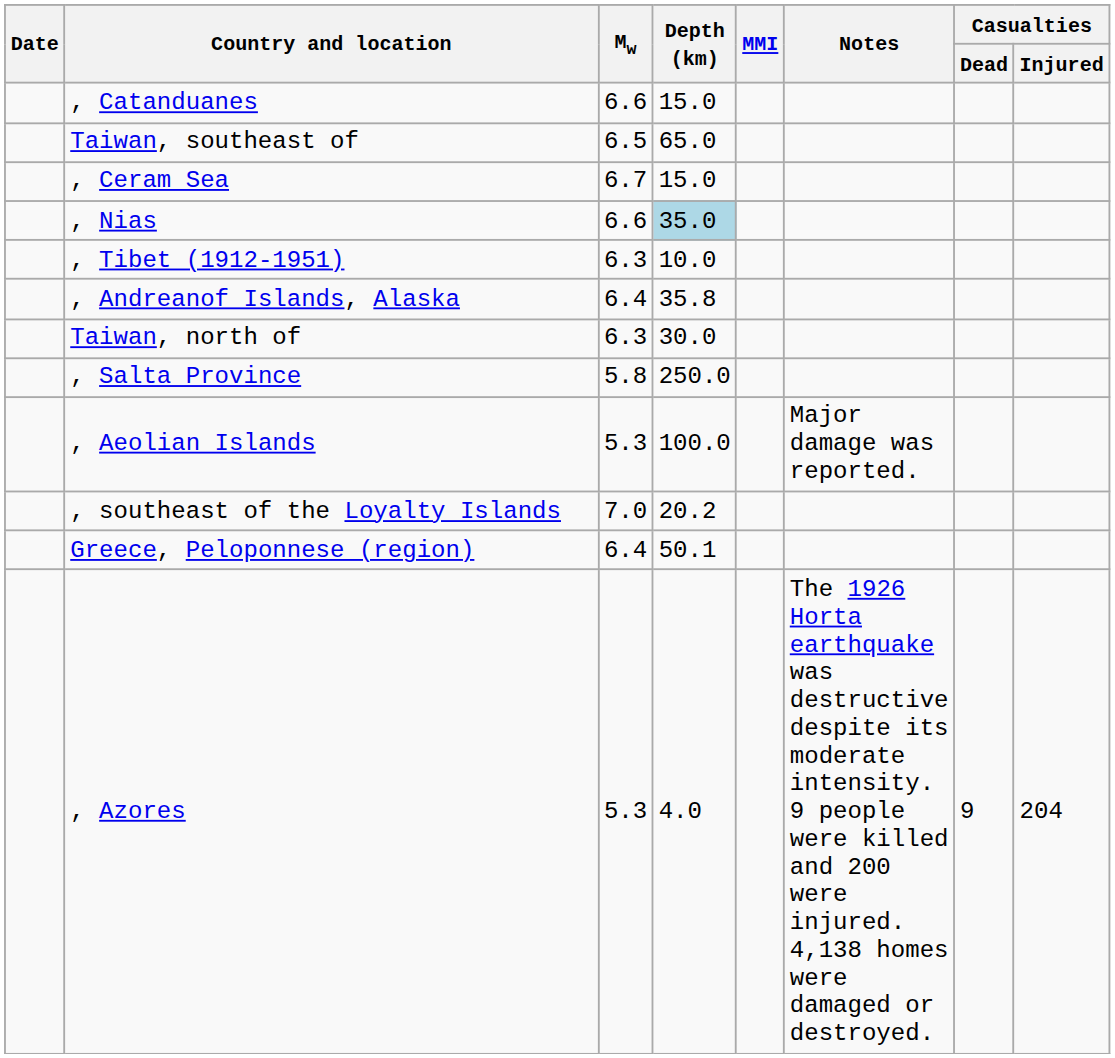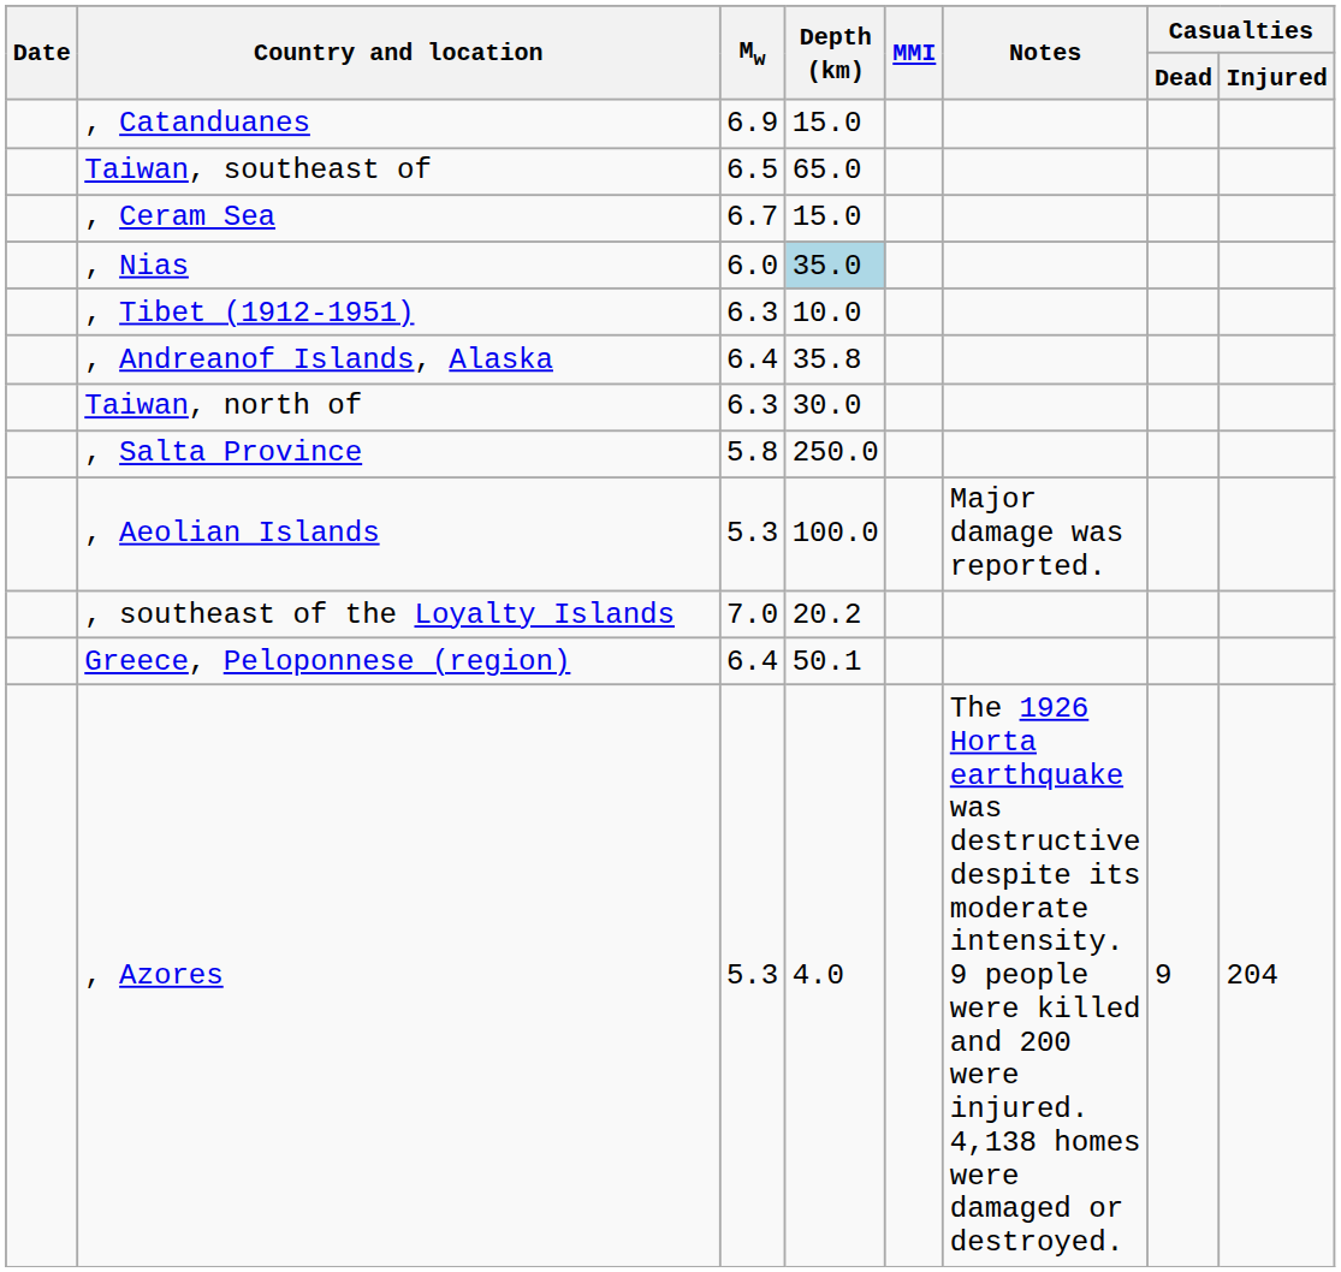 <table class="wikitable sortable sort-under" style="border:1px black; margin-left:1em;">
 <tr>
 <th rowspan="2"><small>Date</small></th>
 <th rowspan="2" style="width: 310px"><small>Country and location</small></th>
 <th rowspan="2"><small>M<sub>w</sub></small></th>
 <th rowspan="2"><small>Depth (km)</small></th>
 <th rowspan="2"><small><a href='#'>MMI</a></small></th>
 <th rowspan="2" class="unsortable"><small>Notes</small></th>
 <th colspan="2"><small>Casualties</small></th>
 </tr>
 <tr>
 <th><small>Dead</small></th>
 <th><small>Injured</small></th>
 </tr>
 <tr>
 <td></td>
 <td>, <a href='#'>Catanduanes</a></td>
-<td>6.6</td>
+<td>6.9</td>
 <td>15.0</td>
 <td></td>
 <td></td>
 <td></td>
 <td></td>
 </tr>
 <tr>
 <td></td>
 <td> <a href='#'>Taiwan</a>, southeast of</td>
 <td>6.5</td>
 <td>65.0</td>
 <td></td>
 <td></td>
 <td></td>
 <td></td>
 </tr>
 <tr>
 <td></td>
 <td>, <a href='#'>Ceram Sea</a></td>
 <td>6.7</td>
 <td>15.0</td>
 <td></td>
 <td></td>
 <td></td>
 <td></td>
 </tr>
 <tr>
 <td></td>
 <td>, <a href='#'>Nias</a></td>
-<td>6.6</td>
+<td>6.0</td>
 <td style="background: lightblue;">35.0</td>
 <td></td>
 <td></td>
 <td></td>
 <td></td>
 </tr>
 <tr>
 <td></td>
 <td>, <a href='#'>Tibet (1912-1951)</a></td>
 <td>6.3</td>
 <td>10.0</td>
 <td></td>
 <td></td>
 <td></td>
 <td></td>
 </tr>
 <tr>
 <td></td>
 <td>, <a href='#'>Andreanof Islands</a>, <a href='#'>Alaska</a></td>
 <td>6.4</td>
 <td>35.8</td>
 <td></td>
 <td></td>
 <td></td>
 <td></td>
 </tr>
 <tr>
 <td></td>
 <td> <a href='#'>Taiwan</a>, north of</td>
 <td>6.3</td>
 <td>30.0</td>
 <td></td>
 <td></td>
 <td></td>
 <td></td>
 </tr>
 <tr>
 <td></td>
 <td>, <a href='#'>Salta Province</a></td>
 <td>5.8</td>
 <td>250.0</td>
 <td></td>
 <td></td>
 <td></td>
 <td></td>
 </tr>
 <tr>
 <td></td>
 <td>, <a href='#'>Aeolian Islands</a></td>
 <td>5.3</td>
 <td>100.0</td>
 <td></td>
 <td>Major damage was reported.</td>
 <td></td>
 <td></td>
 </tr>
 <tr>
 <td></td>
 <td>, southeast of the <a href='#'>Loyalty Islands</a></td>
 <td>7.0</td>
 <td>20.2</td>
 <td></td>
 <td></td>
 <td></td>
 <td></td>
 </tr>
 <tr>
 <td></td>
 <td> <a href='#'>Greece</a>, <a href='#'>Peloponnese (region)</a></td>
 <td>6.4</td>
 <td>50.1</td>
 <td></td>
 <td></td>
 <td></td>
 <td></td>
 </tr>
 <tr>
 <td></td>
 <td>, <a href='#'>Azores</a></td>
 <td>5.3</td>
 <td>4.0</td>
 <td></td>
 <td>The <a href='#'>1926 Horta earthquake</a> was destructive despite its moderate intensity. 9 people were killed and 200 were injured. 4,138 homes were damaged or destroyed.</td>
 <td>9</td>
 <td>204</td>
 </tr>
 </table>
